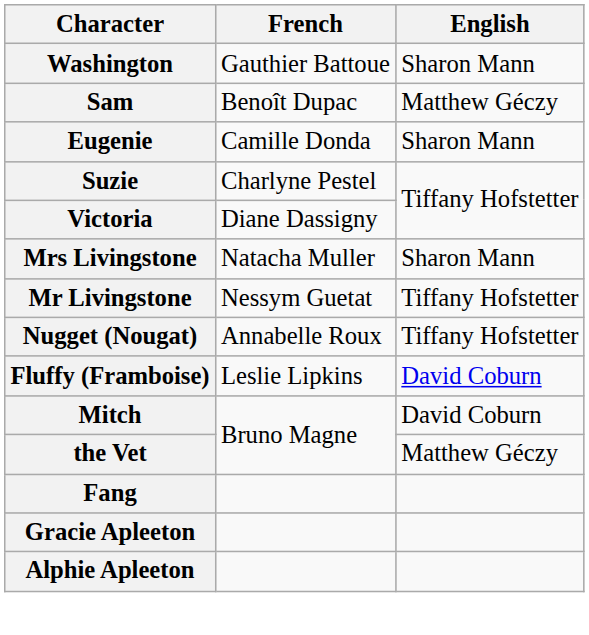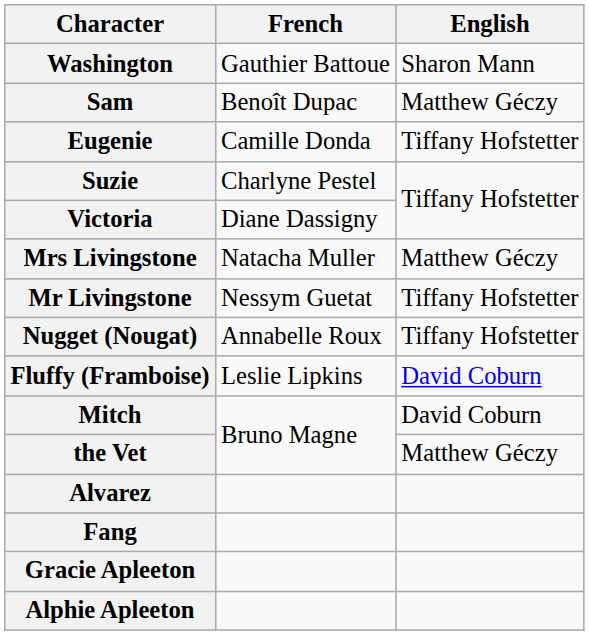 <table class="wikitable">
 <tr>
 <th>Character</th>
 <th>French</th>
 <th>English</th>
 </tr>
 <tr>
 <th>Washington</th>
 <td>Gauthier Battoue</td>
 <td>Sharon Mann</td>
 </tr>
 <tr>
 <th>Sam</th>
 <td>Benoît Dupac</td>
 <td>Matthew Géczy</td>
 </tr>
 <tr>
 <th>Eugenie</th>
 <td>Camille Donda</td>
-<td>Sharon Mann</td>
+<td>Tiffany Hofstetter</td>
 </tr>
 <tr>
 <th>Suzie</th>
 <td>Charlyne Pestel</td>
 <td rowspan="2">Tiffany Hofstetter</td>
 </tr>
 <tr>
 <th>Victoria</th>
 <td>Diane Dassigny</td>
 </tr>
 <tr>
 <th>Mrs Livingstone</th>
 <td>Natacha Muller</td>
-<td>Sharon Mann</td>
+<td>Matthew Géczy</td>
 </tr>
 <tr>
 <th>Mr Livingstone</th>
 <td>Nessym Guetat</td>
 <td>Tiffany Hofstetter</td>
 </tr>
 <tr>
 <th>Nugget (Nougat)</th>
 <td>Annabelle Roux</td>
 <td>Tiffany Hofstetter</td>
 </tr>
 <tr>
 <th>Fluffy (Framboise)</th>
 <td>Leslie Lipkins</td>
 <td><a href='#'>David Coburn</a></td>
 </tr>
 <tr>
 <th>Mitch</th>
 <td rowspan="2">Bruno Magne</td>
 <td>David Coburn</td>
 </tr>
 <tr>
 <th>the Vet</th>
 <td>Matthew Géczy</td>
 </tr>
 <tr>
+<th>Alvarez</th>
+<td></td>
+<td></td>
+</tr>
+<tr>
 <th>Fang</th>
 <td></td>
 <td></td>
 </tr>
 <tr>
 <th>Gracie Apleeton</th>
 <td></td>
 <td></td>
 </tr>
 <tr>
 <th>Alphie Apleeton</th>
 <td></td>
 <td></td>
 </tr>
 </table>
